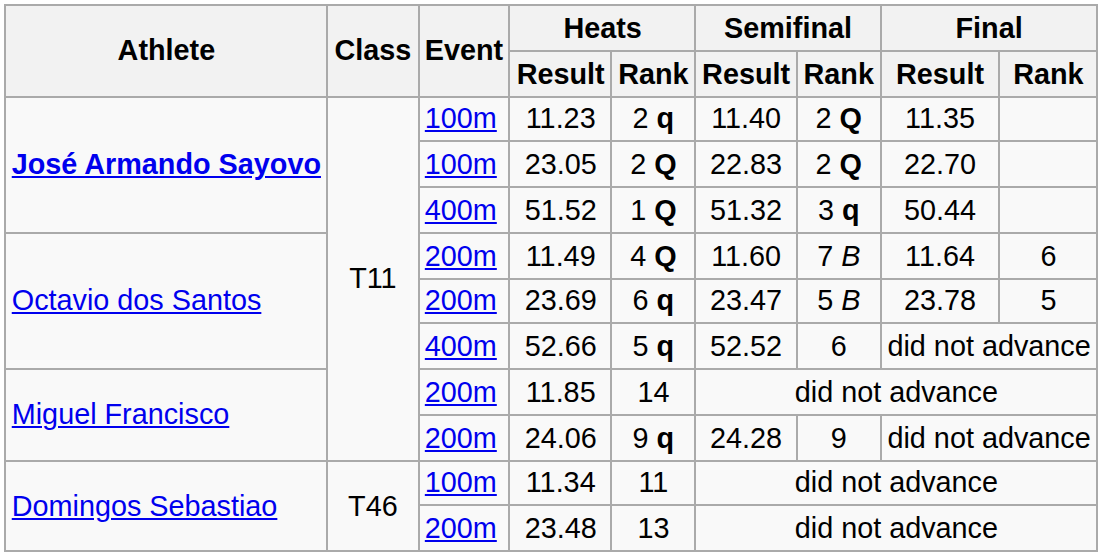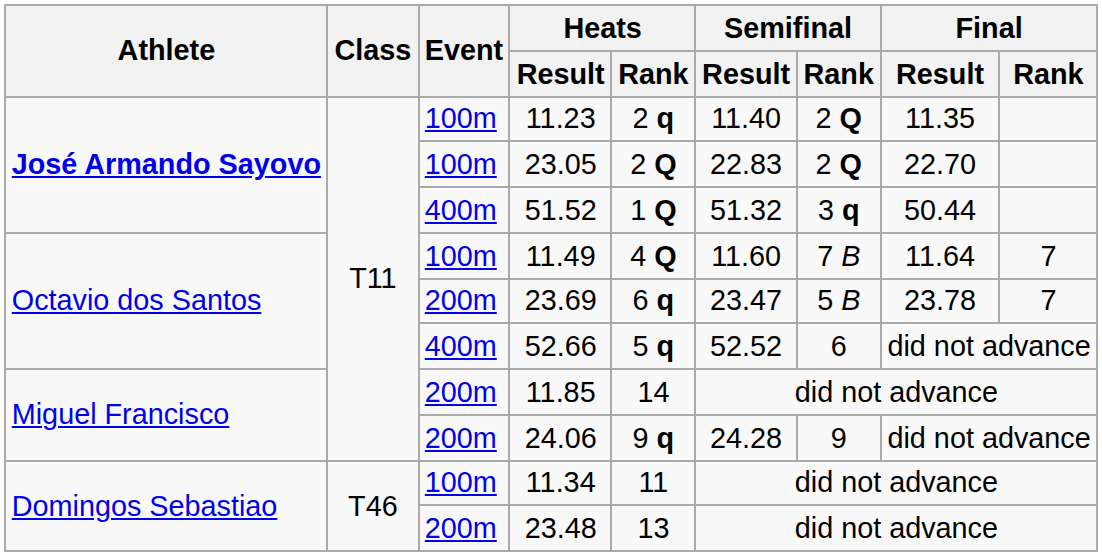 <table class=wikitable style="font-size:90%">
 <tr>
 <th rowspan="2">Athlete</th>
 <th rowspan="2">Class</th>
 <th rowspan="2">Event</th>
 <th colspan="2">Heats</th>
 <th colspan="2">Semifinal</th>
 <th colspan="3">Final</th>
 </tr>
 <tr>
 <th>Result</th>
 <th>Rank</th>
 <th>Result</th>
 <th>Rank</th>
 <th>Result</th>
 <th>Rank</th>
 </tr>
 <tr>
 <td rowspan="3"><strong><a href='#'>José Armando Sayovo</a></strong></td>
 <td rowspan="8" style="text-align:center;">T11</td>
 <td><a href='#'>100m</a></td>
 <td style="text-align:center;">11.23</td>
 <td style="text-align:center;">2 <strong>q</strong></td>
 <td style="text-align:center;">11.40</td>
 <td style="text-align:center;">2 <strong>Q</strong></td>
 <td style="text-align:center;">11.35</td>
 <td style="text-align:center;"></td>
 </tr>
 <tr>
 <td><a href='#'>100m</a></td>
 <td style="text-align:center;">23.05</td>
 <td style="text-align:center;">2 <strong>Q</strong></td>
 <td style="text-align:center;">22.83</td>
 <td style="text-align:center;">2 <strong>Q</strong></td>
 <td style="text-align:center;">22.70</td>
 <td style="text-align:center;"></td>
 </tr>
 <tr>
 <td><a href='#'>400m</a></td>
 <td style="text-align:center;">51.52</td>
 <td style="text-align:center;">1 <strong>Q</strong></td>
 <td style="text-align:center;">51.32</td>
 <td style="text-align:center;">3 <strong>q</strong></td>
 <td style="text-align:center;">50.44</td>
 <td style="text-align:center;"></td>
 </tr>
 <tr>
 <td rowspan="3"><a href='#'>Octavio dos Santos</a></td>
-<td><a href='#'>200m</a></td>
+<td><a href='#'>100m</a></td>
 <td style="text-align:center;">11.49</td>
 <td style="text-align:center;">4 <strong>Q</strong></td>
 <td style="text-align:center;">11.60</td>
 <td style="text-align:center;">7 <em>B</em></td>
 <td style="text-align:center;">11.64</td>
-<td style="text-align:center;">6</td>
+<td style="text-align:center;">7</td>
 </tr>
 <tr>
 <td><a href='#'>200m</a></td>
 <td style="text-align:center;">23.69</td>
 <td style="text-align:center;">6 <strong>q</strong></td>
 <td style="text-align:center;">23.47</td>
 <td style="text-align:center;">5 <em>B</em></td>
 <td style="text-align:center;">23.78</td>
-<td style="text-align:center;">5</td>
+<td style="text-align:center;">7</td>
 </tr>
 <tr>
 <td><a href='#'>400m</a></td>
 <td style="text-align:center;">52.66</td>
 <td style="text-align:center;">5 <strong>q</strong></td>
 <td style="text-align:center;">52.52</td>
 <td style="text-align:center;">6</td>
 <td style="text-align:center;" colspan="2">did not advance</td>
 </tr>
 <tr>
 <td rowspan="2"><a href='#'>Miguel Francisco</a></td>
 <td><a href='#'>200m</a></td>
 <td style="text-align:center;">11.85</td>
 <td style="text-align:center;">14</td>
 <td style="text-align:center;" colspan="4">did not advance</td>
 </tr>
 <tr>
 <td><a href='#'>200m</a></td>
 <td style="text-align:center;">24.06</td>
 <td style="text-align:center;">9 <strong>q</strong></td>
 <td style="text-align:center;">24.28</td>
 <td style="text-align:center;">9</td>
 <td style="text-align:center;" colspan="2">did not advance</td>
 </tr>
 <tr>
 <td rowspan="2"><a href='#'>Domingos Sebastiao</a></td>
 <td rowspan="2" style="text-align:center;">T46</td>
 <td><a href='#'>100m</a></td>
 <td style="text-align:center;">11.34</td>
 <td style="text-align:center;">11</td>
 <td style="text-align:center;" colspan="4">did not advance</td>
 </tr>
 <tr>
 <td><a href='#'>200m</a></td>
 <td style="text-align:center;">23.48</td>
 <td style="text-align:center;">13</td>
 <td style="text-align:center;" colspan="4">did not advance</td>
 </tr>
 </table>
